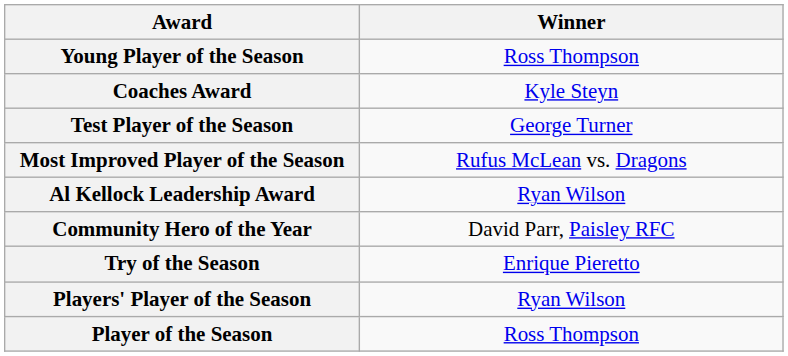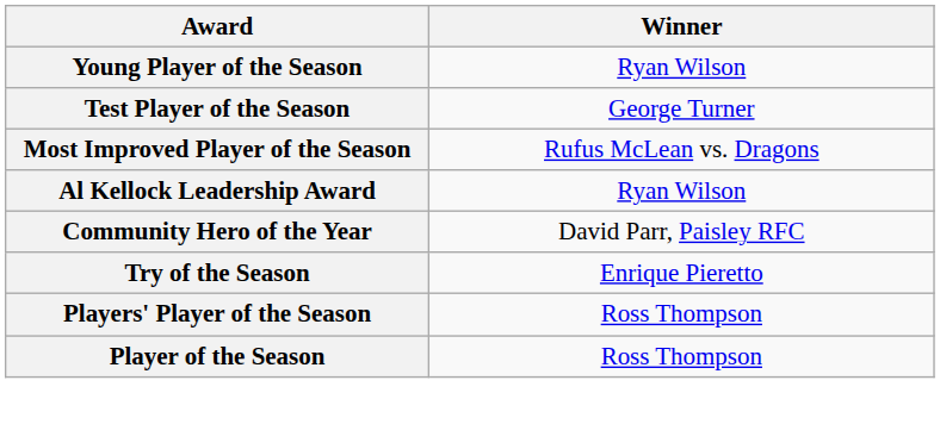 <table class="wikitable" style="font-size:95%; text-align:center;">
 <tr>
 <th style="width:250px">Award</th>
 <th style="width:300px">Winner</th>
 </tr>
 <tr>
 <th>Young Player of the Season</th>
-<td> <a href='#'>Ross Thompson</a></td>
-</tr>
-<tr>
-<th>Coaches Award</th>
-<td> <a href='#'>Kyle Steyn</a></td>
+<td> <a href='#'>Ryan Wilson</a></td>
 </tr>
 <tr>
 <th>Test Player of the Season</th>
 <td> <a href='#'>George Turner</a></td>
 </tr>
 <tr>
 <th>Most Improved Player of the Season</th>
 <td> <a href='#'>Rufus McLean</a> vs.  <a href='#'>Dragons</a></td>
 </tr>
 <tr>
 <th>Al Kellock Leadership Award</th>
 <td> <a href='#'>Ryan Wilson</a></td>
 </tr>
 <tr>
 <th>Community Hero of the Year</th>
 <td> David Parr, <a href='#'>Paisley RFC</a></td>
 </tr>
 <tr>
 <th>Try of the Season</th>
 <td> <a href='#'>Enrique Pieretto</a></td>
 </tr>
 <tr>
 <th>Players' Player of the Season</th>
-<td> <a href='#'>Ryan Wilson</a></td>
+<td> <a href='#'>Ross Thompson</a></td>
 </tr>
 <tr>
 <th>Player of the Season</th>
 <td> <a href='#'>Ross Thompson</a></td>
 </tr>
 </table>
